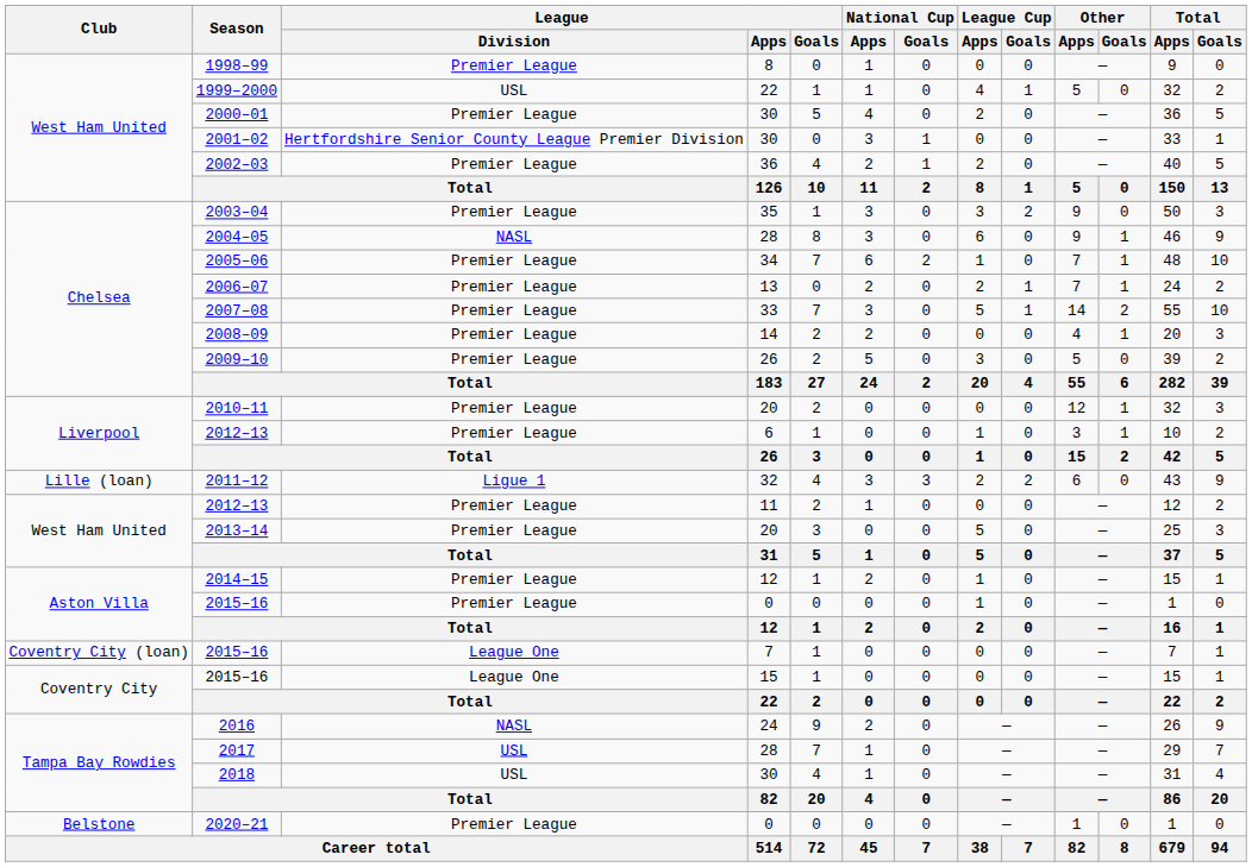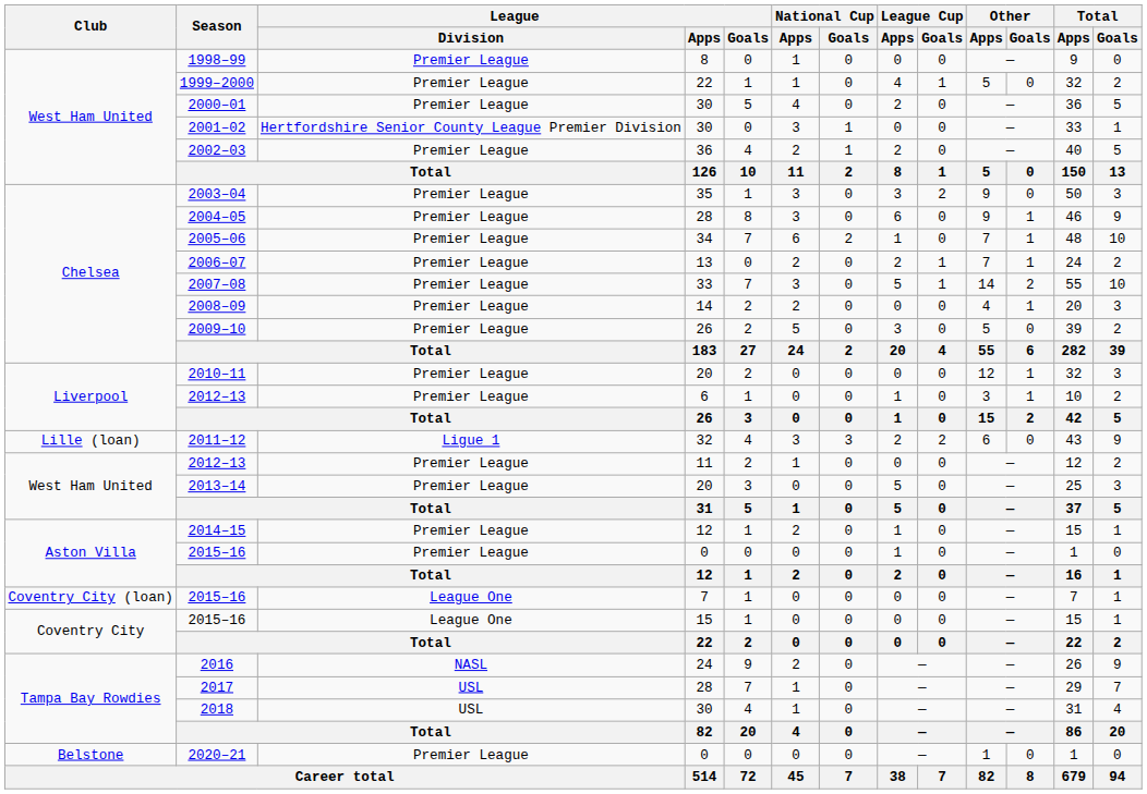 <table class="wikitable" style="text-align:center">
 <tr>
 <th rowspan="2">Club</th>
 <th rowspan="2">Season</th>
 <th colspan="3">League</th>
 <th colspan="2">National Cup</th>
 <th colspan="2">League Cup</th>
 <th colspan="2">Other</th>
 <th colspan="2">Total</th>
 </tr>
 <tr>
 <th scope="col">Division</th>
 <th scope="col">Apps</th>
 <th scope="col">Goals</th>
 <th scope="col">Apps</th>
 <th scope="col">Goals</th>
 <th scope="col">Apps</th>
 <th scope="col">Goals</th>
 <th scope="col">Apps</th>
 <th scope="col">Goals</th>
 <th scope="col">Apps</th>
 <th scope="col">Goals</th>
 </tr>
 <tr>
 <td rowspan="6"><a href='#'>West Ham United</a></td>
 <td><a href='#'>1998–99</a></td>
 <td><a href='#'>Premier League</a></td>
 <td>8</td>
 <td>0</td>
 <td>1</td>
 <td>0</td>
 <td>0</td>
 <td>0</td>
 <td colspan="2">—</td>
 <td>9</td>
 <td>0</td>
 </tr>
 <tr>
 <td><a href='#'>1999–2000</a></td>
-<td>USL</td>
+<td>Premier League</td>
 <td>22</td>
 <td>1</td>
 <td>1</td>
 <td>0</td>
 <td>4</td>
 <td>1</td>
 <td>5</td>
 <td>0</td>
 <td>32</td>
 <td>2</td>
 </tr>
 <tr>
 <td><a href='#'>2000–01</a></td>
 <td>Premier League</td>
 <td>30</td>
 <td>5</td>
 <td>4</td>
 <td>0</td>
 <td>2</td>
 <td>0</td>
 <td colspan="2">—</td>
 <td>36</td>
 <td>5</td>
 </tr>
 <tr>
 <td><a href='#'>2001–02</a></td>
 <td><a href='#'>Hertfordshire Senior County League</a> Premier Division</td>
 <td>30</td>
 <td>0</td>
 <td>3</td>
 <td>1</td>
 <td>0</td>
 <td>0</td>
 <td colspan="2">—</td>
 <td>33</td>
 <td>1</td>
 </tr>
 <tr>
 <td><a href='#'>2002–03</a></td>
 <td>Premier League</td>
 <td>36</td>
 <td>4</td>
 <td>2</td>
 <td>1</td>
 <td>2</td>
 <td>0</td>
 <td colspan="2">—</td>
 <td>40</td>
 <td>5</td>
 </tr>
 <tr>
 <th colspan="2">Total</th>
 <th>126</th>
 <th>10</th>
 <th>11</th>
 <th>2</th>
 <th>8</th>
 <th>1</th>
 <th>5</th>
 <th>0</th>
 <th>150</th>
 <th>13</th>
 </tr>
 <tr>
 <td rowspan="8"><a href='#'>Chelsea</a></td>
 <td><a href='#'>2003–04</a></td>
 <td>Premier League</td>
 <td>35</td>
 <td>1</td>
 <td>3</td>
 <td>0</td>
 <td>3</td>
 <td>2</td>
 <td>9</td>
 <td>0</td>
 <td>50</td>
 <td>3</td>
 </tr>
 <tr>
 <td><a href='#'>2004–05</a></td>
-<td><a href='#'>NASL</a></td>
+<td>Premier League</td>
 <td>28</td>
 <td>8</td>
 <td>3</td>
 <td>0</td>
 <td>6</td>
 <td>0</td>
 <td>9</td>
 <td>1</td>
 <td>46</td>
 <td>9</td>
 </tr>
 <tr>
 <td><a href='#'>2005–06</a></td>
 <td>Premier League</td>
 <td>34</td>
 <td>7</td>
 <td>6</td>
 <td>2</td>
 <td>1</td>
 <td>0</td>
 <td>7</td>
 <td>1</td>
 <td>48</td>
 <td>10</td>
 </tr>
 <tr>
 <td><a href='#'>2006–07</a></td>
 <td>Premier League</td>
 <td>13</td>
 <td>0</td>
 <td>2</td>
 <td>0</td>
 <td>2</td>
 <td>1</td>
 <td>7</td>
 <td>1</td>
 <td>24</td>
 <td>2</td>
 </tr>
 <tr>
 <td><a href='#'>2007–08</a></td>
 <td>Premier League</td>
 <td>33</td>
 <td>7</td>
 <td>3</td>
 <td>0</td>
 <td>5</td>
 <td>1</td>
 <td>14</td>
 <td>2</td>
 <td>55</td>
 <td>10</td>
 </tr>
 <tr>
 <td><a href='#'>2008–09</a></td>
 <td>Premier League</td>
 <td>14</td>
 <td>2</td>
 <td>2</td>
 <td>0</td>
 <td>0</td>
 <td>0</td>
 <td>4</td>
 <td>1</td>
 <td>20</td>
 <td>3</td>
 </tr>
 <tr>
 <td><a href='#'>2009–10</a></td>
 <td>Premier League</td>
 <td>26</td>
 <td>2</td>
 <td>5</td>
 <td>0</td>
 <td>3</td>
 <td>0</td>
 <td>5</td>
 <td>0</td>
 <td>39</td>
 <td>2</td>
 </tr>
 <tr>
 <th colspan="2">Total</th>
 <th>183</th>
 <th>27</th>
 <th>24</th>
 <th>2</th>
 <th>20</th>
 <th>4</th>
 <th>55</th>
 <th>6</th>
 <th>282</th>
 <th>39</th>
 </tr>
 <tr>
 <td rowspan="3"><a href='#'>Liverpool</a></td>
 <td><a href='#'>2010–11</a></td>
 <td>Premier League</td>
 <td>20</td>
 <td>2</td>
 <td>0</td>
 <td>0</td>
 <td>0</td>
 <td>0</td>
 <td>12</td>
 <td>1</td>
 <td>32</td>
 <td>3</td>
 </tr>
 <tr>
 <td><a href='#'>2012–13</a></td>
 <td>Premier League</td>
 <td>6</td>
 <td>1</td>
 <td>0</td>
 <td>0</td>
 <td>1</td>
 <td>0</td>
 <td>3</td>
 <td>1</td>
 <td>10</td>
 <td>2</td>
 </tr>
 <tr>
 <th colspan="2">Total</th>
 <th>26</th>
 <th>3</th>
 <th>0</th>
 <th>0</th>
 <th>1</th>
 <th>0</th>
 <th>15</th>
 <th>2</th>
 <th>42</th>
 <th>5</th>
 </tr>
 <tr>
 <td><a href='#'>Lille</a> (loan)</td>
 <td><a href='#'>2011–12</a></td>
 <td><a href='#'>Ligue 1</a></td>
 <td>32</td>
 <td>4</td>
 <td>3</td>
 <td>3</td>
 <td>2</td>
 <td>2</td>
 <td>6</td>
 <td>0</td>
 <td>43</td>
 <td>9</td>
 </tr>
 <tr>
 <td rowspan="3">West Ham United</td>
 <td><a href='#'>2012–13</a></td>
 <td>Premier League</td>
 <td>11</td>
 <td>2</td>
 <td>1</td>
 <td>0</td>
 <td>0</td>
 <td>0</td>
 <td colspan="2">—</td>
 <td>12</td>
 <td>2</td>
 </tr>
 <tr>
 <td><a href='#'>2013–14</a></td>
 <td>Premier League</td>
 <td>20</td>
 <td>3</td>
 <td>0</td>
 <td>0</td>
 <td>5</td>
 <td>0</td>
 <td colspan="2">—</td>
 <td>25</td>
 <td>3</td>
 </tr>
 <tr>
 <th colspan="2">Total</th>
 <th>31</th>
 <th>5</th>
 <th>1</th>
 <th>0</th>
 <th>5</th>
 <th>0</th>
 <th colspan="2">—</th>
 <th>37</th>
 <th>5</th>
 </tr>
 <tr>
 <td rowspan="3"><a href='#'>Aston Villa</a></td>
 <td><a href='#'>2014–15</a></td>
 <td>Premier League</td>
 <td>12</td>
 <td>1</td>
 <td>2</td>
 <td>0</td>
 <td>1</td>
 <td>0</td>
 <td colspan="2">—</td>
 <td>15</td>
 <td>1</td>
 </tr>
 <tr>
 <td><a href='#'>2015–16</a></td>
 <td>Premier League</td>
 <td>0</td>
 <td>0</td>
 <td>0</td>
 <td>0</td>
 <td>1</td>
 <td>0</td>
 <td colspan="2">—</td>
 <td>1</td>
 <td>0</td>
 </tr>
 <tr>
 <th colspan="2">Total</th>
 <th>12</th>
 <th>1</th>
 <th>2</th>
 <th>0</th>
 <th>2</th>
 <th>0</th>
 <th colspan="2">—</th>
 <th>16</th>
 <th>1</th>
 </tr>
 <tr>
 <td><a href='#'>Coventry City</a> (loan)</td>
 <td><a href='#'>2015–16</a></td>
 <td><a href='#'>League One</a></td>
 <td>7</td>
 <td>1</td>
 <td>0</td>
 <td>0</td>
 <td>0</td>
 <td>0</td>
 <td colspan="2">—</td>
 <td>7</td>
 <td>1</td>
 </tr>
 <tr>
 <td rowspan="2">Coventry City</td>
 <td>2015–16</td>
 <td>League One</td>
 <td>15</td>
 <td>1</td>
 <td>0</td>
 <td>0</td>
 <td>0</td>
 <td>0</td>
 <td colspan="2">—</td>
 <td>15</td>
 <td>1</td>
 </tr>
 <tr>
 <th colspan="2">Total</th>
 <th>22</th>
 <th>2</th>
 <th>0</th>
 <th>0</th>
 <th>0</th>
 <th>0</th>
 <th colspan="2">—</th>
 <th>22</th>
 <th>2</th>
 </tr>
 <tr>
 <td rowspan="4"><a href='#'>Tampa Bay Rowdies</a></td>
 <td><a href='#'>2016</a></td>
 <td><a href='#'>NASL</a></td>
 <td>24</td>
 <td>9</td>
 <td>2</td>
 <td>0</td>
 <td colspan="2">—</td>
 <td colspan="2">—</td>
 <td>26</td>
 <td>9</td>
 </tr>
 <tr>
 <td><a href='#'>2017</a></td>
 <td><a href='#'>USL</a></td>
 <td>28</td>
 <td>7</td>
 <td>1</td>
 <td>0</td>
 <td colspan="2">—</td>
 <td colspan="2">—</td>
 <td>29</td>
 <td>7</td>
 </tr>
 <tr>
 <td><a href='#'>2018</a></td>
 <td>USL</td>
 <td>30</td>
 <td>4</td>
 <td>1</td>
 <td>0</td>
 <td colspan="2">—</td>
 <td colspan="2">—</td>
 <td>31</td>
 <td>4</td>
 </tr>
 <tr>
 <th colspan="2">Total</th>
 <th>82</th>
 <th>20</th>
 <th>4</th>
 <th>0</th>
 <th colspan="2">—</th>
 <th colspan="2">—</th>
 <th>86</th>
 <th>20</th>
 </tr>
 <tr>
 <td><a href='#'>Belstone</a></td>
 <td><a href='#'>2020–21</a></td>
 <td>Premier League</td>
 <td>0</td>
 <td>0</td>
 <td>0</td>
 <td>0</td>
 <td colspan="2">—</td>
 <td>1</td>
 <td>0</td>
 <td>1</td>
 <td>0</td>
 </tr>
 <tr>
 <th colspan="3">Career total</th>
 <th>514</th>
 <th>72</th>
 <th>45</th>
 <th>7</th>
 <th>38</th>
 <th>7</th>
 <th>82</th>
 <th>8</th>
 <th>679</th>
 <th>94</th>
 </tr>
 </table>
